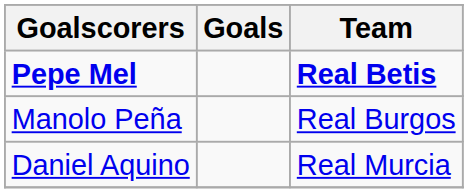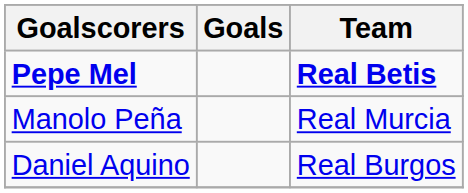 <table class="wikitable sortable" style="font-size:95%;">
 <tr>
 <th>Goalscorers</th>
 <th>Goals</th>
 <th>Team</th>
 </tr>
 <tr>
 <td> <strong><a href='#'>Pepe Mel</a> </strong></td>
 <td></td>
 <td><strong><a href='#'>Real Betis</a></strong></td>
 </tr>
 <tr>
 <td> <a href='#'>Manolo Peña</a></td>
 <td></td>
-<td><a href='#'>Real Burgos</a></td>
+<td><a href='#'>Real Murcia</a></td>
 </tr>
 <tr>
 <td> <a href='#'>Daniel Aquino</a></td>
 <td></td>
-<td><a href='#'>Real Murcia</a></td>
+<td><a href='#'>Real Burgos</a></td>
 </tr>
 <tr>
 </tr>
 </table>
